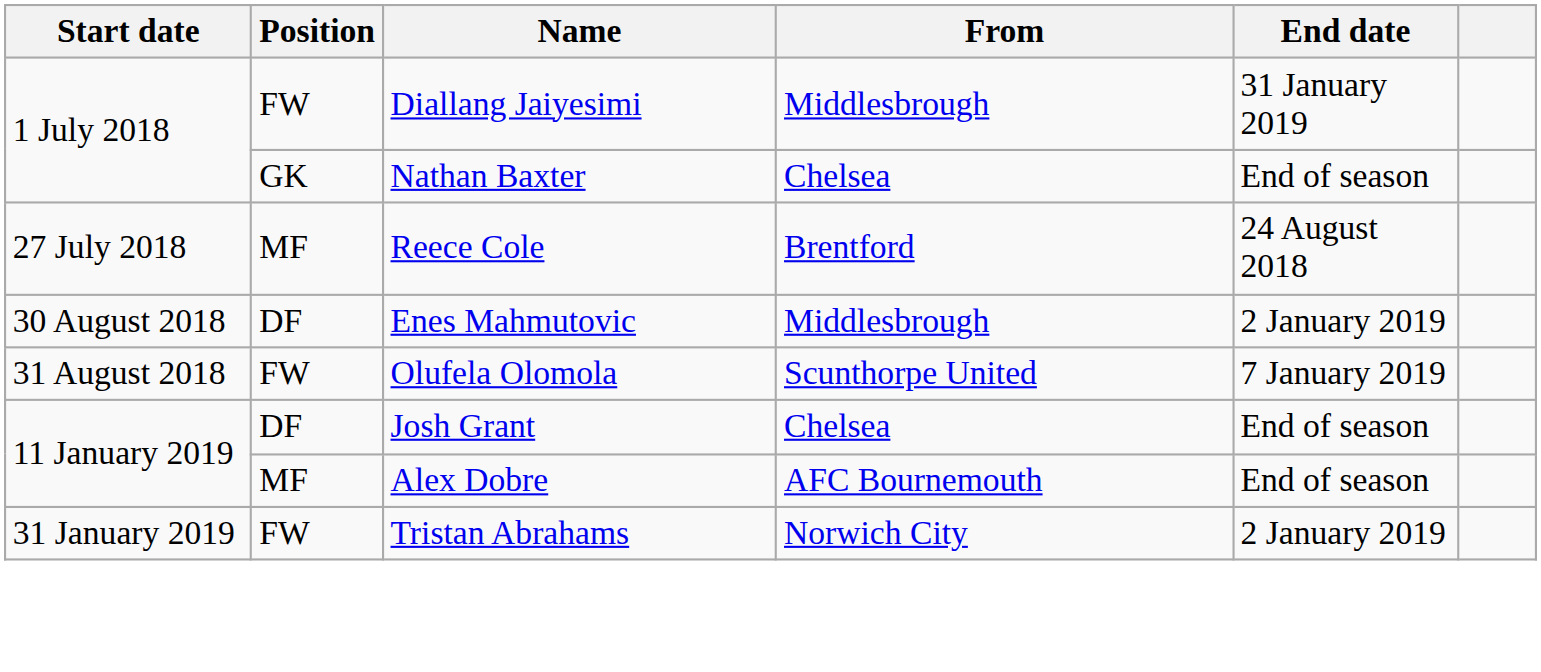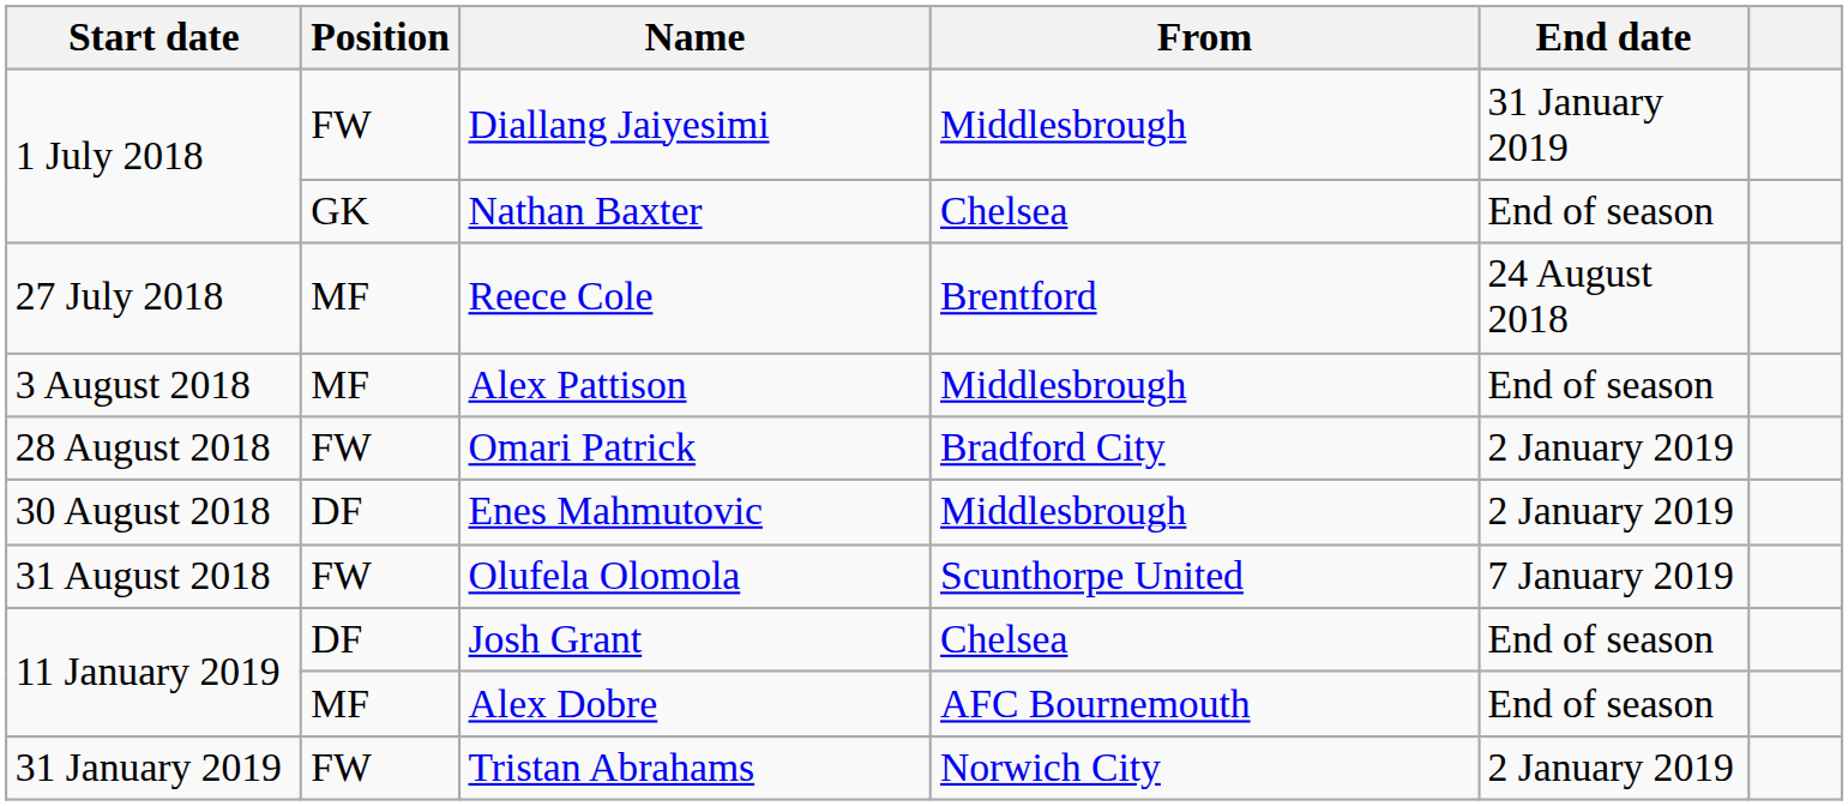 <table class="wikitable">
 <tr>
 <th style="width:110px">Start date</th>
 <th style="width:50px">Position</th>
 <th style="width:180px">Name</th>
 <th style="width:210px;">From</th>
 <th style="width:100px;">End date</th>
 <th style="width:30px"></th>
 </tr>
 <tr>
 <td rowspan="2">1 July 2018</td>
 <td>FW</td>
 <td> <a href='#'>Diallang Jaiyesimi</a></td>
 <td><a href='#'>Middlesbrough</a></td>
 <td>31 January 2019</td>
 <td></td>
 </tr>
 <tr>
 <td>GK</td>
 <td> <a href='#'>Nathan Baxter</a></td>
 <td><a href='#'>Chelsea</a></td>
 <td>End of season</td>
 <td></td>
 </tr>
 <tr>
 <td>27 July 2018</td>
 <td>MF</td>
 <td> <a href='#'>Reece Cole</a></td>
 <td><a href='#'>Brentford</a></td>
 <td>24 August 2018</td>
+<td></td>
+</tr>
+<tr>
+<td>3 August 2018</td>
+<td>MF</td>
+<td> <a href='#'>Alex Pattison</a></td>
+<td><a href='#'>Middlesbrough</a></td>
+<td>End of season</td>
+<td></td>
+</tr>
+<tr>
+<td>28 August 2018</td>
+<td>FW</td>
+<td> <a href='#'>Omari Patrick</a></td>
+<td><a href='#'>Bradford City</a></td>
+<td>2 January 2019</td>
 <td></td>
 </tr>
 <tr>
 <td>30 August 2018</td>
 <td>DF</td>
 <td> <a href='#'>Enes Mahmutovic</a></td>
 <td><a href='#'>Middlesbrough</a></td>
 <td>2 January 2019</td>
 <td></td>
 </tr>
 <tr>
 <td>31 August 2018</td>
 <td>FW</td>
 <td> <a href='#'>Olufela Olomola</a></td>
 <td><a href='#'>Scunthorpe United</a></td>
 <td>7 January 2019</td>
 <td></td>
 </tr>
 <tr>
 <td rowspan="2">11 January 2019</td>
 <td>DF</td>
 <td> <a href='#'>Josh Grant</a></td>
 <td><a href='#'>Chelsea</a></td>
 <td>End of season</td>
 <td></td>
 </tr>
 <tr>
 <td>MF</td>
 <td> <a href='#'>Alex Dobre</a></td>
 <td><a href='#'>AFC Bournemouth</a></td>
 <td>End of season</td>
 <td></td>
 </tr>
 <tr>
 <td>31 January 2019</td>
 <td>FW</td>
 <td> <a href='#'>Tristan Abrahams</a></td>
 <td><a href='#'>Norwich City</a></td>
 <td>2 January 2019</td>
 <td></td>
 </tr>
 </table>
